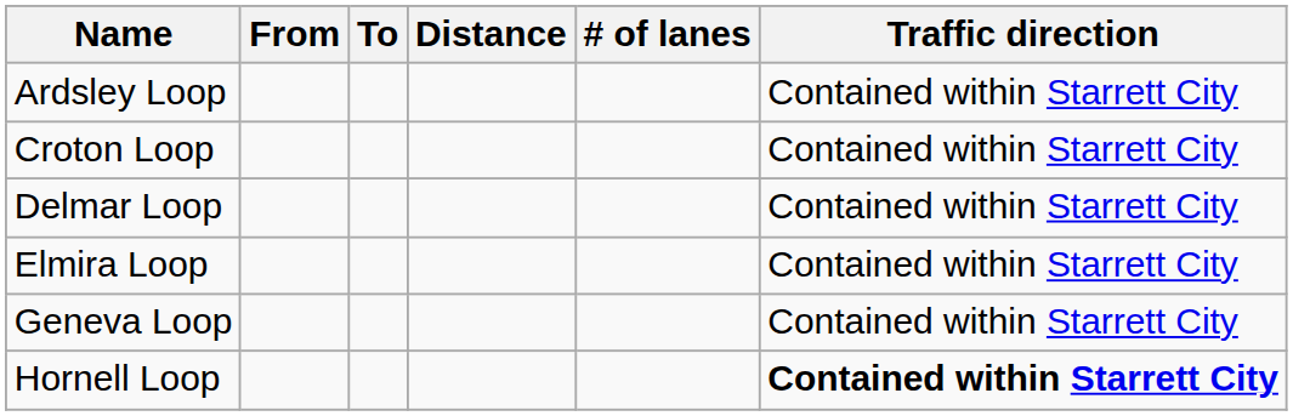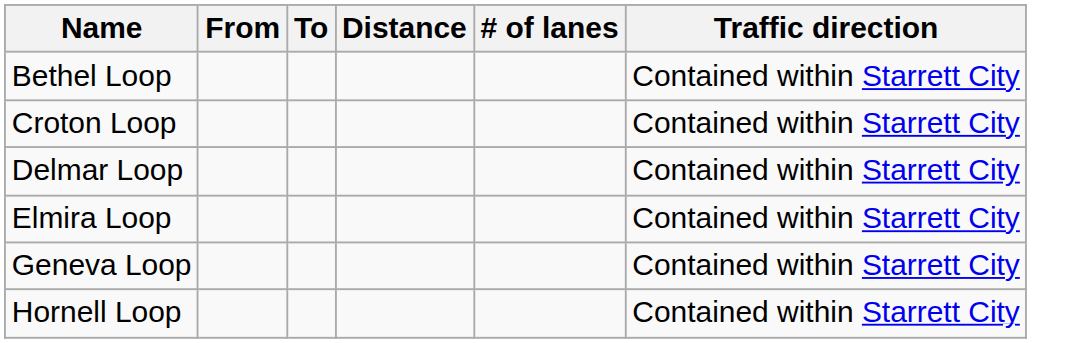 <table class=wikitable>
 <tr>
 <th>Name</th>
 <th>From</th>
 <th>To</th>
 <th>Distance</th>
 <th># of lanes</th>
 <th>Traffic direction</th>
 </tr>
 <tr>
-<td>Ardsley Loop</td>
+<td>Bethel Loop</td>
 <td></td>
 <td></td>
 <td></td>
 <td></td>
 <td>Contained within <a href='#'>Starrett City</a></td>
 </tr>
 <tr>
 <td>Croton Loop</td>
 <td></td>
 <td></td>
 <td></td>
 <td></td>
 <td>Contained within <a href='#'>Starrett City</a></td>
 </tr>
 <tr>
 <td>Delmar Loop</td>
 <td></td>
 <td></td>
 <td></td>
 <td></td>
 <td>Contained within <a href='#'>Starrett City</a></td>
 </tr>
 <tr>
 <td>Elmira Loop</td>
 <td></td>
 <td></td>
 <td></td>
 <td></td>
 <td>Contained within <a href='#'>Starrett City</a></td>
 </tr>
 <tr>
 <td>Geneva Loop</td>
 <td></td>
 <td></td>
 <td></td>
 <td></td>
 <td>Contained within <a href='#'>Starrett City</a></td>
 </tr>
 <tr>
 <td>Hornell Loop</td>
 <td></td>
 <td></td>
 <td></td>
 <td></td>
-<td><strong>Contained within <a href='#'>Starrett City</a></strong></td>
+<td>Contained within <a href='#'>Starrett City</a></td>
 </tr>
 </table>
